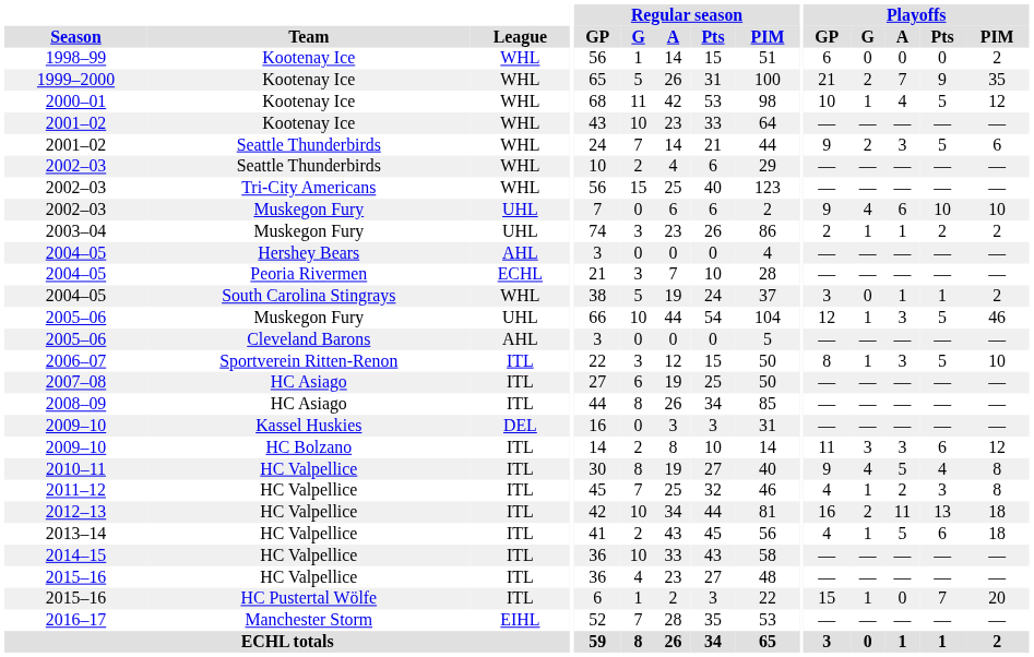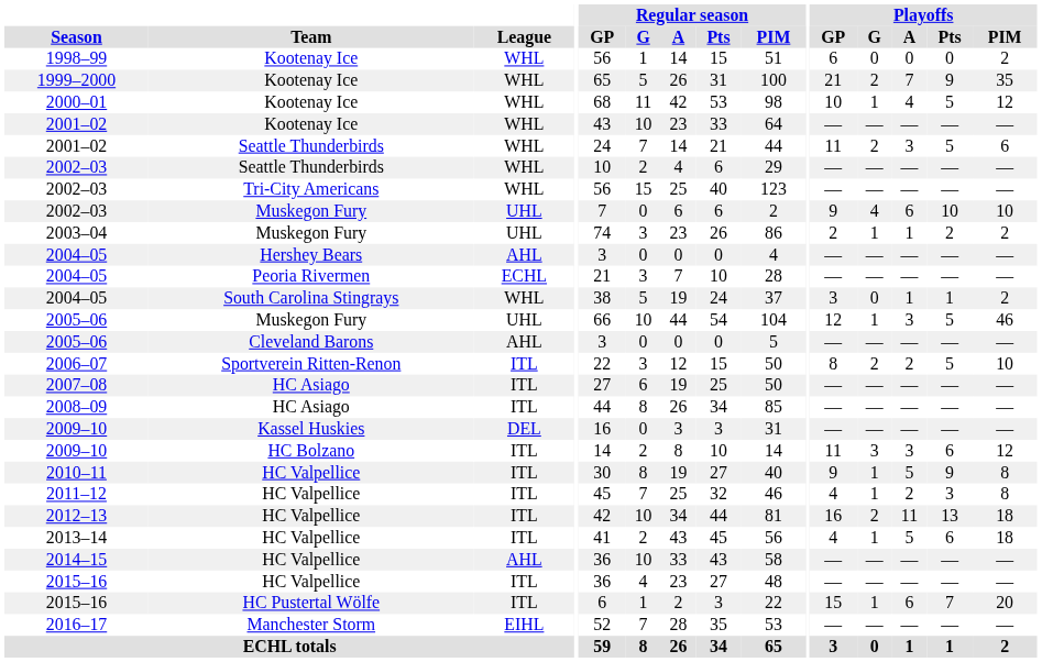 <table border="0" cellpadding="1" cellspacing="0" style="text-align:center; width:75%">
 <tr bgcolor="#e0e0e0">
 <th colspan="3" bgcolor="#ffffff"></th>
 <th rowspan="107" bgcolor="#ffffff"></th>
 <th colspan="5"><a href='#'>Regular season</a></th>
 <th rowspan="107" bgcolor="#ffffff"></th>
 <th colspan="5"><a href='#'>Playoffs</a></th>
 </tr>
 <tr bgcolor="#e0e0e0">
 <th><a href='#'>Season</a></th>
 <th>Team</th>
 <th>League</th>
 <th>GP</th>
 <th><a href='#'>G</a></th>
 <th><a href='#'>A</a></th>
 <th><a href='#'>Pts</a></th>
 <th><a href='#'>PIM</a></th>
 <th>GP</th>
 <th>G</th>
 <th>A</th>
 <th>Pts</th>
 <th>PIM</th>
 </tr>
 <tr ALIGN="center">
 <td><a href='#'>1998–99</a></td>
 <td><a href='#'>Kootenay Ice</a></td>
 <td><a href='#'>WHL</a></td>
 <td>56</td>
 <td>1</td>
 <td>14</td>
 <td>15</td>
 <td>51</td>
 <td>6</td>
 <td>0</td>
 <td>0</td>
 <td>0</td>
 <td>2</td>
 </tr>
 <tr ALIGN="center" bgcolor="#f0f0f0">
 <td><a href='#'>1999–2000</a></td>
 <td>Kootenay Ice</td>
 <td>WHL</td>
 <td>65</td>
 <td>5</td>
 <td>26</td>
 <td>31</td>
 <td>100</td>
 <td>21</td>
 <td>2</td>
 <td>7</td>
 <td>9</td>
 <td>35</td>
 </tr>
 <tr ALIGN="center">
 <td><a href='#'>2000–01</a></td>
 <td>Kootenay Ice</td>
 <td>WHL</td>
 <td>68</td>
 <td>11</td>
 <td>42</td>
 <td>53</td>
 <td>98</td>
 <td>10</td>
 <td>1</td>
 <td>4</td>
 <td>5</td>
 <td>12</td>
 </tr>
 <tr ALIGN="center" bgcolor="#f0f0f0">
 <td><a href='#'>2001–02</a></td>
 <td>Kootenay Ice</td>
 <td>WHL</td>
 <td>43</td>
 <td>10</td>
 <td>23</td>
 <td>33</td>
 <td>64</td>
 <td>—</td>
 <td>—</td>
 <td>—</td>
 <td>—</td>
 <td>—</td>
 </tr>
 <tr ALIGN="center">
 <td>2001–02</td>
 <td><a href='#'>Seattle Thunderbirds</a></td>
 <td>WHL</td>
 <td>24</td>
 <td>7</td>
 <td>14</td>
 <td>21</td>
 <td>44</td>
-<td>9</td>
+<td>11</td>
 <td>2</td>
 <td>3</td>
 <td>5</td>
 <td>6</td>
 </tr>
 <tr ALIGN="center" bgcolor="#f0f0f0">
 <td><a href='#'>2002–03</a></td>
 <td>Seattle Thunderbirds</td>
 <td>WHL</td>
 <td>10</td>
 <td>2</td>
 <td>4</td>
 <td>6</td>
 <td>29</td>
 <td>—</td>
 <td>—</td>
 <td>—</td>
 <td>—</td>
 <td>—</td>
 </tr>
 <tr ALIGN="center">
 <td>2002–03</td>
 <td><a href='#'>Tri-City Americans</a></td>
 <td>WHL</td>
 <td>56</td>
 <td>15</td>
 <td>25</td>
 <td>40</td>
 <td>123</td>
 <td>—</td>
 <td>—</td>
 <td>—</td>
 <td>—</td>
 <td>—</td>
 </tr>
 <tr ALIGN="center" bgcolor="#f0f0f0">
 <td>2002–03</td>
 <td><a href='#'>Muskegon Fury</a></td>
 <td><a href='#'>UHL</a></td>
 <td>7</td>
 <td>0</td>
 <td>6</td>
 <td>6</td>
 <td>2</td>
 <td>9</td>
 <td>4</td>
 <td>6</td>
 <td>10</td>
 <td>10</td>
 </tr>
 <tr ALIGN="center">
 <td>2003–04</td>
 <td>Muskegon Fury</td>
 <td>UHL</td>
 <td>74</td>
 <td>3</td>
 <td>23</td>
 <td>26</td>
 <td>86</td>
 <td>2</td>
 <td>1</td>
 <td>1</td>
 <td>2</td>
 <td>2</td>
 </tr>
 <tr ALIGN="center" bgcolor="#f0f0f0">
 <td><a href='#'>2004–05</a></td>
 <td><a href='#'>Hershey Bears</a></td>
 <td><a href='#'>AHL</a></td>
 <td>3</td>
 <td>0</td>
 <td>0</td>
 <td>0</td>
 <td>4</td>
 <td>—</td>
 <td>—</td>
 <td>—</td>
 <td>—</td>
 <td>—</td>
 </tr>
 <tr ALIGN="center">
 <td><a href='#'>2004–05</a></td>
 <td><a href='#'>Peoria Rivermen</a></td>
 <td><a href='#'>ECHL</a></td>
 <td>21</td>
 <td>3</td>
 <td>7</td>
 <td>10</td>
 <td>28</td>
 <td>—</td>
 <td>—</td>
 <td>—</td>
 <td>—</td>
 <td>—</td>
 </tr>
 <tr ALIGN="center" bgcolor="#f0f0f0">
 <td>2004–05</td>
 <td><a href='#'>South Carolina Stingrays</a></td>
 <td>WHL</td>
 <td>38</td>
 <td>5</td>
 <td>19</td>
 <td>24</td>
 <td>37</td>
 <td>3</td>
 <td>0</td>
 <td>1</td>
 <td>1</td>
 <td>2</td>
 </tr>
 <tr ALIGN="center">
 <td><a href='#'>2005–06</a></td>
 <td>Muskegon Fury</td>
 <td>UHL</td>
 <td>66</td>
 <td>10</td>
 <td>44</td>
 <td>54</td>
 <td>104</td>
 <td>12</td>
 <td>1</td>
 <td>3</td>
 <td>5</td>
 <td>46</td>
 </tr>
 <tr ALIGN="center" bgcolor="#f0f0f0">
 <td><a href='#'>2005–06</a></td>
 <td><a href='#'>Cleveland Barons</a></td>
 <td>AHL</td>
 <td>3</td>
 <td>0</td>
 <td>0</td>
 <td>0</td>
 <td>5</td>
 <td>—</td>
 <td>—</td>
 <td>—</td>
 <td>—</td>
 <td>—</td>
 </tr>
 <tr ALIGN="center">
 <td><a href='#'>2006–07</a></td>
 <td><a href='#'>Sportverein Ritten-Renon</a></td>
 <td><a href='#'>ITL</a></td>
 <td>22</td>
 <td>3</td>
 <td>12</td>
 <td>15</td>
 <td>50</td>
 <td>8</td>
-<td>1</td>
-<td>3</td>
+<td>2</td>
+<td>2</td>
 <td>5</td>
 <td>10</td>
 </tr>
 <tr ALIGN="center" bgcolor="#f0f0f0">
 <td><a href='#'>2007–08</a></td>
 <td><a href='#'>HC Asiago</a></td>
 <td>ITL</td>
 <td>27</td>
 <td>6</td>
 <td>19</td>
 <td>25</td>
 <td>50</td>
 <td>—</td>
 <td>—</td>
 <td>—</td>
 <td>—</td>
 <td>—</td>
 </tr>
 <tr ALIGN="center">
 <td><a href='#'>2008–09</a></td>
 <td>HC Asiago</td>
 <td>ITL</td>
 <td>44</td>
 <td>8</td>
 <td>26</td>
 <td>34</td>
 <td>85</td>
 <td>—</td>
 <td>—</td>
 <td>—</td>
 <td>—</td>
 <td>—</td>
 </tr>
 <tr ALIGN="center" bgcolor="#f0f0f0">
 <td><a href='#'>2009–10</a></td>
 <td><a href='#'>Kassel Huskies</a></td>
 <td><a href='#'>DEL</a></td>
 <td>16</td>
 <td>0</td>
 <td>3</td>
 <td>3</td>
 <td>31</td>
 <td>—</td>
 <td>—</td>
 <td>—</td>
 <td>—</td>
 <td>—</td>
 </tr>
 <tr ALIGN="center">
 <td><a href='#'>2009–10</a></td>
 <td><a href='#'>HC Bolzano</a></td>
 <td>ITL</td>
 <td>14</td>
 <td>2</td>
 <td>8</td>
 <td>10</td>
 <td>14</td>
 <td>11</td>
 <td>3</td>
 <td>3</td>
 <td>6</td>
 <td>12</td>
 </tr>
 <tr ALIGN="center" bgcolor="#f0f0f0">
 <td><a href='#'>2010–11</a></td>
 <td><a href='#'>HC Valpellice</a></td>
 <td>ITL</td>
 <td>30</td>
 <td>8</td>
 <td>19</td>
 <td>27</td>
 <td>40</td>
 <td>9</td>
-<td>4</td>
+<td>1</td>
 <td>5</td>
-<td>4</td>
+<td>9</td>
 <td>8</td>
 </tr>
 <tr ALIGN="center">
 <td><a href='#'>2011–12</a></td>
 <td>HC Valpellice</td>
 <td>ITL</td>
 <td>45</td>
 <td>7</td>
 <td>25</td>
 <td>32</td>
 <td>46</td>
 <td>4</td>
 <td>1</td>
 <td>2</td>
 <td>3</td>
 <td>8</td>
 </tr>
 <tr ALIGN="center" bgcolor="#f0f0f0">
 <td><a href='#'>2012–13</a></td>
 <td>HC Valpellice</td>
 <td>ITL</td>
 <td>42</td>
 <td>10</td>
 <td>34</td>
 <td>44</td>
 <td>81</td>
 <td>16</td>
 <td>2</td>
 <td>11</td>
 <td>13</td>
 <td>18</td>
 </tr>
 <tr ALIGN="center">
 <td>2013–14</td>
 <td>HC Valpellice</td>
 <td>ITL</td>
 <td>41</td>
 <td>2</td>
 <td>43</td>
 <td>45</td>
 <td>56</td>
 <td>4</td>
 <td>1</td>
 <td>5</td>
 <td>6</td>
 <td>18</td>
 </tr>
 <tr ALIGN="center" bgcolor="#f0f0f0">
 <td><a href='#'>2014–15</a></td>
 <td>HC Valpellice</td>
-<td>ITL</td>
+<td><a href='#'>AHL</a></td>
 <td>36</td>
 <td>10</td>
 <td>33</td>
 <td>43</td>
 <td>58</td>
 <td>—</td>
 <td>—</td>
 <td>—</td>
 <td>—</td>
 <td>—</td>
 </tr>
 <tr ALIGN="center">
 <td><a href='#'>2015–16</a></td>
 <td>HC Valpellice</td>
 <td>ITL</td>
 <td>36</td>
 <td>4</td>
 <td>23</td>
 <td>27</td>
 <td>48</td>
 <td>—</td>
 <td>—</td>
 <td>—</td>
 <td>—</td>
 <td>—</td>
 </tr>
 <tr ALIGN="center" bgcolor="#f0f0f0">
 <td>2015–16</td>
 <td><a href='#'>HC Pustertal Wölfe</a></td>
 <td>ITL</td>
 <td>6</td>
 <td>1</td>
 <td>2</td>
 <td>3</td>
 <td>22</td>
 <td>15</td>
 <td>1</td>
-<td>0</td>
+<td>6</td>
 <td>7</td>
 <td>20</td>
 </tr>
 <tr>
 <td><a href='#'>2016–17</a></td>
 <td><a href='#'>Manchester Storm</a></td>
 <td><a href='#'>EIHL</a></td>
 <td>52</td>
 <td>7</td>
 <td>28</td>
 <td>35</td>
 <td>53</td>
 <td>—</td>
 <td>—</td>
 <td>—</td>
 <td>—</td>
 <td>—</td>
 </tr>
 <tr bgcolor="#e0e0e0">
 <th colspan="3">ECHL totals</th>
 <th>59</th>
 <th>8</th>
 <th>26</th>
 <th>34</th>
 <th>65</th>
 <th>3</th>
 <th>0</th>
 <th>1</th>
 <th>1</th>
 <th>2</th>
 </tr>
 </table>
